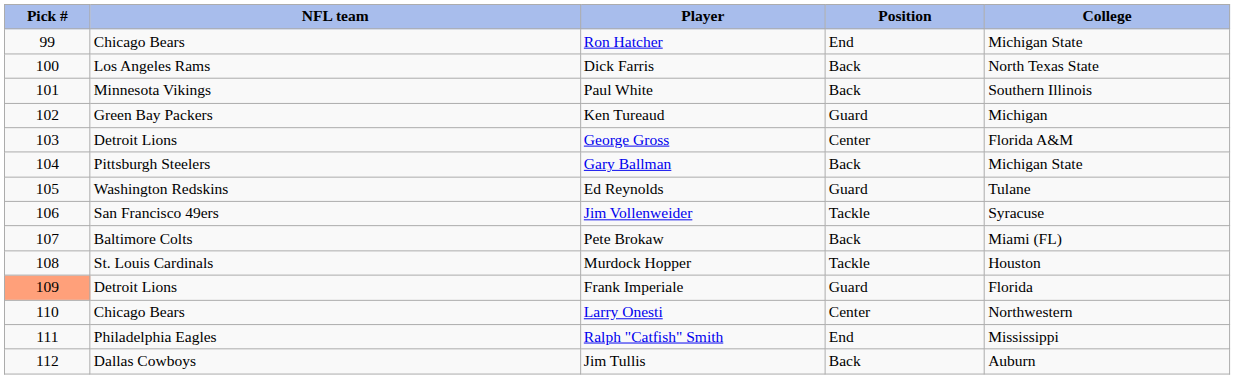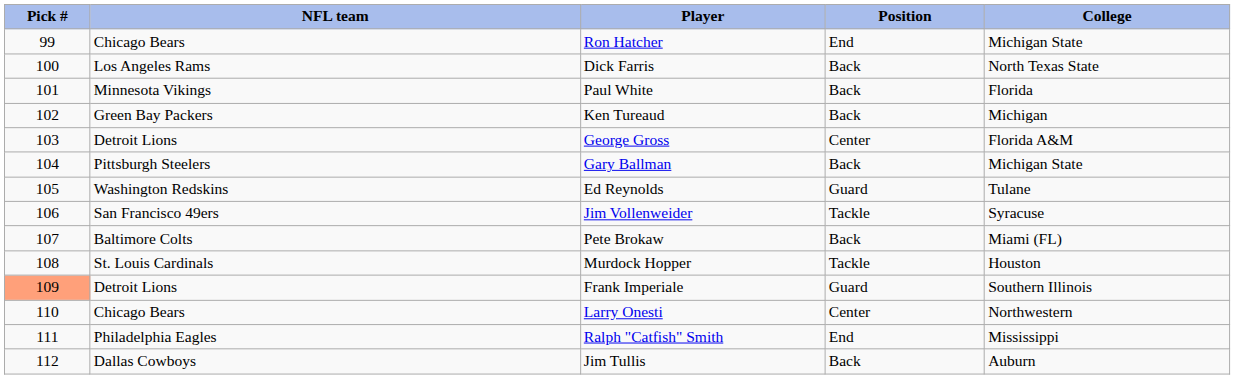 <table class="wikitable sortable sortable" style="width: 100%">
 <tr>
 <th style="background:#a8bdec; width:7%;">Pick #</th>
 <th style="width:40%; background:#a8bdec;">NFL team</th>
 <th style="width:20%; background:#a8bdec;">Player</th>
 <th style="width:13%; background:#a8bdec;">Position</th>
 <th style="background:#A8BDEC;">College</th>
 </tr>
 <tr>
 <td align=center>99</td>
 <td>Chicago Bears</td>
 <td><a href='#'>Ron Hatcher</a></td>
 <td>End</td>
 <td>Michigan State</td>
 </tr>
 <tr>
 <td align=center>100</td>
 <td>Los Angeles Rams</td>
 <td>Dick Farris</td>
 <td>Back</td>
 <td>North Texas State</td>
 </tr>
 <tr>
 <td align=center>101</td>
 <td>Minnesota Vikings</td>
 <td>Paul White</td>
 <td>Back</td>
-<td>Southern Illinois</td>
+<td>Florida</td>
 </tr>
 <tr>
 <td align=center>102</td>
 <td>Green Bay Packers</td>
 <td>Ken Tureaud</td>
-<td>Guard</td>
+<td>Back</td>
 <td>Michigan</td>
 </tr>
 <tr>
 <td align=center>103</td>
 <td>Detroit Lions</td>
 <td><a href='#'>George Gross</a></td>
 <td>Center</td>
 <td>Florida A&M</td>
 </tr>
 <tr>
 <td align=center>104</td>
 <td>Pittsburgh Steelers</td>
 <td><a href='#'>Gary Ballman</a></td>
 <td>Back</td>
 <td>Michigan State</td>
 </tr>
 <tr>
 <td align=center>105</td>
 <td>Washington Redskins</td>
 <td>Ed Reynolds</td>
 <td>Guard</td>
 <td>Tulane</td>
 </tr>
 <tr>
 <td align=center>106</td>
 <td>San Francisco 49ers</td>
 <td><a href='#'>Jim Vollenweider</a></td>
 <td>Tackle</td>
 <td>Syracuse</td>
 </tr>
 <tr>
 <td align=center>107</td>
 <td>Baltimore Colts</td>
 <td>Pete Brokaw</td>
 <td>Back</td>
 <td>Miami (FL)</td>
 </tr>
 <tr>
 <td align=center>108</td>
 <td>St. Louis Cardinals</td>
 <td>Murdock Hopper</td>
 <td>Tackle</td>
 <td>Houston</td>
 </tr>
 <tr>
 <td align=center style="background: lightsalmon;">109</td>
 <td>Detroit Lions</td>
 <td>Frank Imperiale</td>
 <td>Guard</td>
-<td>Florida</td>
+<td>Southern Illinois</td>
 </tr>
 <tr>
 <td align=center>110</td>
 <td>Chicago Bears</td>
 <td><a href='#'>Larry Onesti</a></td>
 <td>Center</td>
 <td>Northwestern</td>
 </tr>
 <tr>
 <td align=center>111</td>
 <td>Philadelphia Eagles</td>
 <td><a href='#'>Ralph "Catfish" Smith</a></td>
 <td>End</td>
 <td>Mississippi</td>
 </tr>
 <tr>
 <td align=center>112</td>
 <td>Dallas Cowboys</td>
 <td>Jim Tullis</td>
 <td>Back</td>
 <td>Auburn</td>
 </tr>
 </table>
